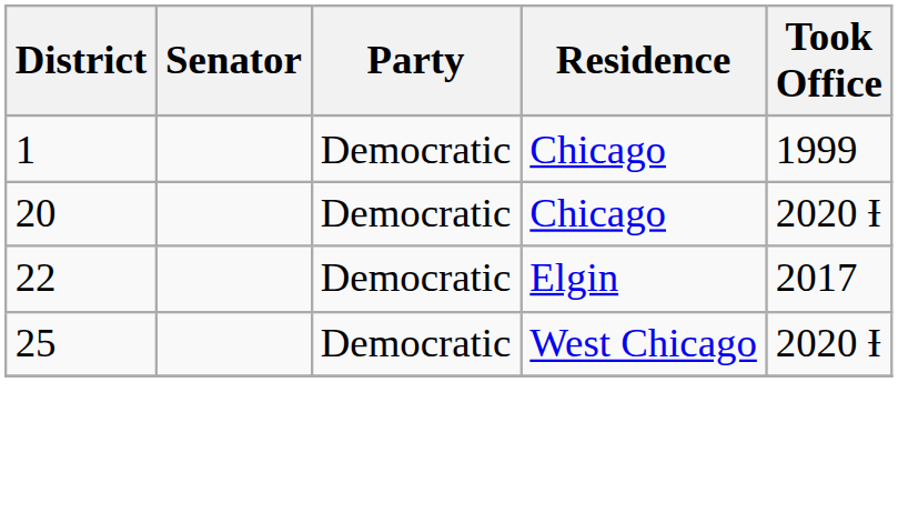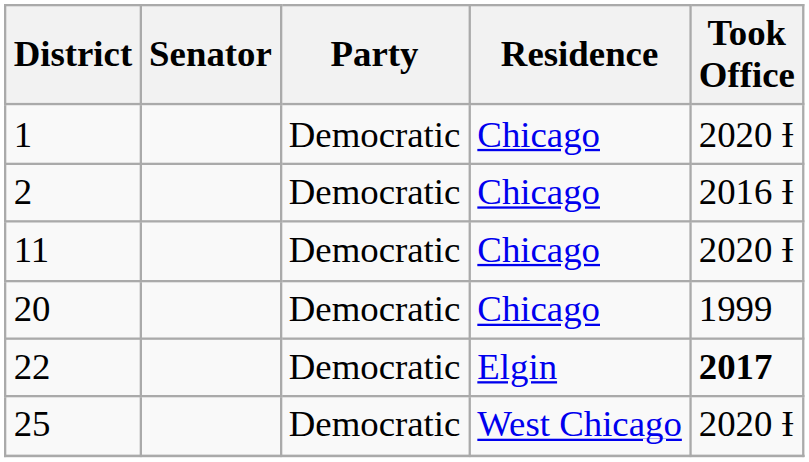 <table class="wikitable sortable">
 <tr>
 <th>District</th>
 <th>Senator</th>
 <th>Party</th>
 <th>Residence</th>
 <th>Took<br>Office</th>
 </tr>
 <tr>
 <td>1</td>
 <td></td>
 <td>Democratic</td>
 <td><a href='#'>Chicago</a></td>
-<td>1999</td>
+<td>2020 Ɨ</td>
+</tr>
+<tr>
+<td>2</td>
+<td></td>
+<td>Democratic</td>
+<td><a href='#'>Chicago</a></td>
+<td>2016 Ɨ</td>
+</tr>
+<tr>
+<td>11</td>
+<td></td>
+<td>Democratic</td>
+<td><a href='#'>Chicago</a></td>
+<td>2020 Ɨ</td>
 </tr>
 <tr>
 <td>20</td>
 <td></td>
 <td>Democratic</td>
 <td><a href='#'>Chicago</a></td>
-<td>2020 Ɨ</td>
+<td>1999</td>
 </tr>
 <tr>
 <td>22</td>
 <td></td>
 <td>Democratic</td>
 <td><a href='#'>Elgin</a></td>
-<td>2017</td>
+<td><strong>2017</strong></td>
 </tr>
 <tr>
 <td>25</td>
 <td></td>
 <td>Democratic</td>
 <td><a href='#'>West Chicago</a></td>
 <td>2020 Ɨ</td>
 </tr>
 <tr>
 </tr>
 </table>
